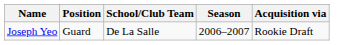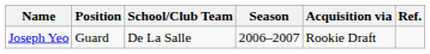 <table class="wikitable sortable">
 <tr>
 <th class="unsortable">Name</th>
 <th>Position</th>
 <th>School/Club Team</th>
 <th>Season</th>
 <th>Acquisition via</th>
+<th class=unsortable>Ref.</th>
 </tr>
 <tr>
 <td><a href='#'>Joseph Yeo</a></td>
 <td>Guard</td>
 <td>De La Salle</td>
 <td>2006–2007</td>
 <td>Rookie Draft</td>
+<td></td>
 </tr>
 </table>
